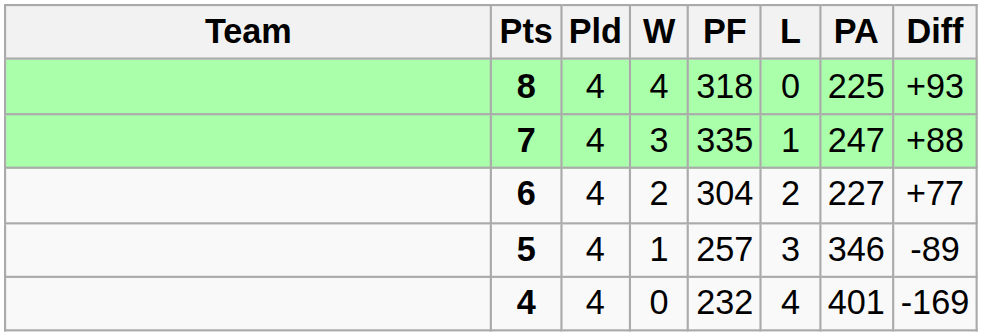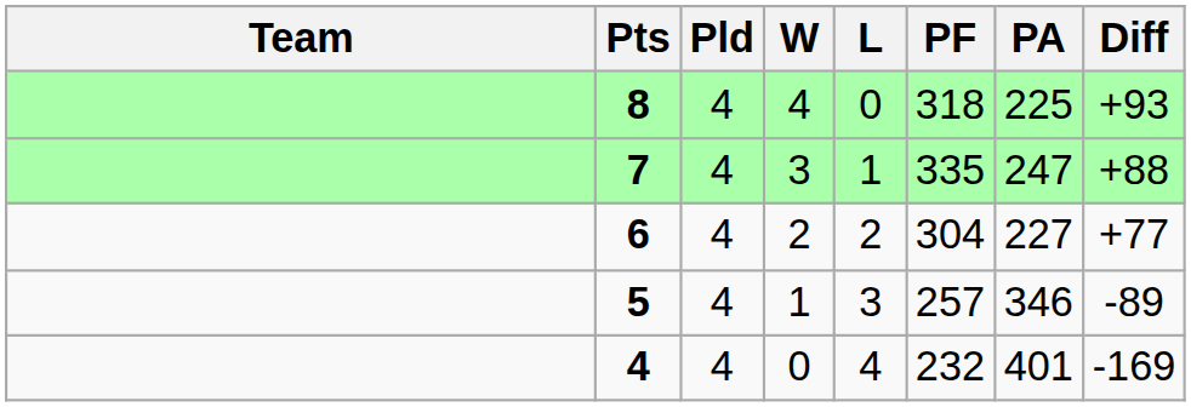 <table class=wikitable style="text-align:center">
 <tr>
 <th width=220>Team</th>
 <th width=20>Pts</th>
 <th width=20>Pld</th>
 <th width=20>W</th>
+<th width=20>L</th>
 <th width=20>PF</th>
-<th width=20>L</th>
 <th width=20>PA</th>
 <th width=25>Diff</th>
 </tr>
 <tr bgcolor=#aaffaa>
 <td align=left></td>
 <td><strong>8</strong></td>
 <td>4</td>
 <td>4</td>
+<td>0</td>
 <td>318</td>
-<td>0</td>
 <td>225</td>
 <td>+93</td>
 </tr>
 <tr bgcolor=#aaffaa>
 <td align=left></td>
 <td><strong>7</strong></td>
 <td>4</td>
 <td>3</td>
+<td>1</td>
 <td>335</td>
-<td>1</td>
 <td>247</td>
 <td>+88</td>
 </tr>
 <tr bgcolor=>
 <td align=left></td>
 <td><strong>6</strong></td>
 <td>4</td>
 <td>2</td>
+<td>2</td>
 <td>304</td>
-<td>2</td>
 <td>227</td>
 <td>+77</td>
 </tr>
 <tr bgcolor=>
 <td align=left></td>
 <td><strong>5</strong></td>
 <td>4</td>
 <td>1</td>
+<td>3</td>
 <td>257</td>
-<td>3</td>
 <td>346</td>
 <td>-89</td>
 </tr>
 <tr bgcolor=>
 <td align=left><br></td>
 <td><strong>4</strong></td>
 <td>4</td>
 <td>0</td>
+<td>4</td>
 <td>232</td>
-<td>4</td>
 <td>401</td>
 <td>-169</td>
 </tr>
 </table>
